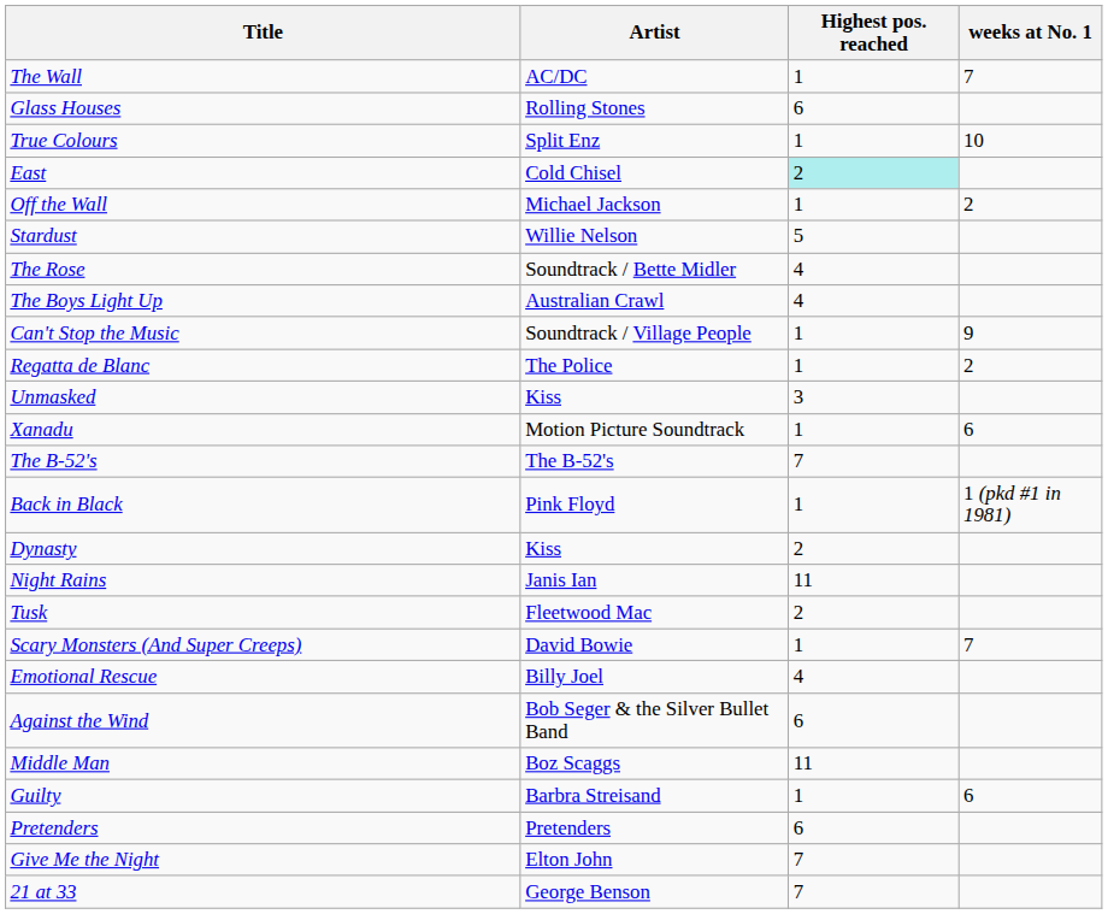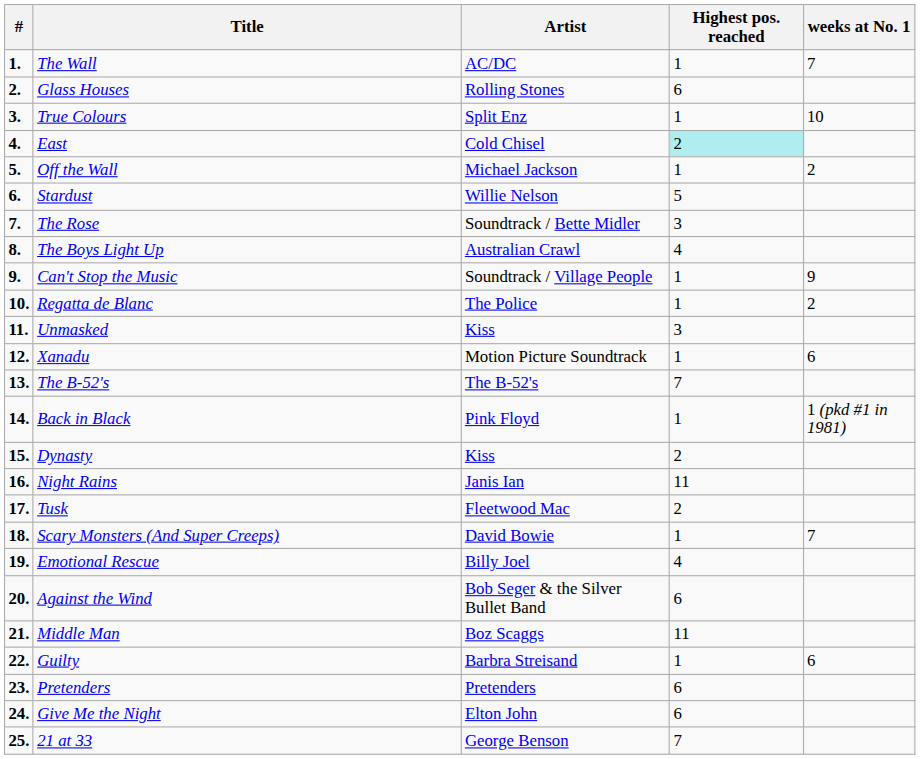 <table class="wikitable">
 <tr>
+<th>#</th>
 <th width="400">Title</th>
 <th>Artist</th>
 <th>Highest pos. reached</th>
 <th>weeks at No. 1</th>
 </tr>
 <tr>
+<td><strong>1.</strong></td>
 <td><em><a href='#'>The Wall</a></em></td>
 <td><a href='#'>AC/DC</a></td>
 <td>1</td>
 <td>7</td>
 </tr>
 <tr>
+<td><strong>2.</strong></td>
 <td><em><a href='#'>Glass Houses</a></em></td>
 <td><a href='#'>Rolling Stones</a></td>
 <td>6</td>
 <td></td>
 </tr>
 <tr>
+<td><strong>3.</strong></td>
 <td><em><a href='#'>True Colours</a></em></td>
 <td><a href='#'>Split Enz</a></td>
 <td>1</td>
 <td>10</td>
 </tr>
 <tr>
+<td><strong>4.</strong></td>
 <td><em><a href='#'>East</a></em></td>
 <td><a href='#'>Cold Chisel</a></td>
 <td style="background: paleturquoise;">2</td>
 <td></td>
 </tr>
 <tr>
+<td><strong>5.</strong></td>
 <td><em><a href='#'>Off the Wall</a></em></td>
 <td><a href='#'>Michael Jackson</a></td>
 <td>1</td>
 <td>2</td>
 </tr>
 <tr>
+<td><strong>6.</strong></td>
 <td><em><a href='#'>Stardust</a></em></td>
 <td><a href='#'>Willie Nelson</a></td>
 <td>5</td>
 <td></td>
 </tr>
 <tr>
+<td><strong>7.</strong></td>
 <td><em><a href='#'>The Rose</a></em></td>
 <td>Soundtrack / <a href='#'>Bette Midler</a></td>
-<td>4</td>
+<td>3</td>
 <td></td>
 </tr>
 <tr>
+<td><strong>8.</strong></td>
 <td><em><a href='#'>The Boys Light Up</a></em></td>
 <td><a href='#'>Australian Crawl</a></td>
 <td>4</td>
 <td></td>
 </tr>
 <tr>
+<td><strong>9.</strong></td>
 <td><em><a href='#'>Can't Stop the Music</a></em></td>
 <td>Soundtrack / <a href='#'>Village People</a></td>
 <td>1</td>
 <td>9</td>
 </tr>
 <tr>
+<td><strong>10.</strong></td>
 <td><em><a href='#'>Regatta de Blanc</a></em></td>
 <td><a href='#'>The Police</a></td>
 <td>1</td>
 <td>2</td>
 </tr>
 <tr>
+<td><strong>11.</strong></td>
 <td><em><a href='#'>Unmasked</a></em></td>
 <td><a href='#'>Kiss</a></td>
 <td>3</td>
 <td></td>
 </tr>
 <tr>
+<td><strong>12.</strong></td>
 <td><em><a href='#'>Xanadu</a></em></td>
 <td>Motion Picture Soundtrack</td>
 <td>1</td>
 <td>6</td>
 </tr>
 <tr>
+<td><strong>13.</strong></td>
 <td><em><a href='#'>The B-52's</a></em></td>
 <td><a href='#'>The B-52's</a></td>
 <td>7</td>
 <td></td>
 </tr>
 <tr>
+<td><strong>14.</strong></td>
 <td><em><a href='#'>Back in Black</a></em></td>
 <td><a href='#'>Pink Floyd</a></td>
 <td>1</td>
 <td>1 <em>(pkd #1 in 1981)</em></td>
 </tr>
 <tr>
+<td><strong>15.</strong></td>
 <td><em><a href='#'>Dynasty</a></em></td>
 <td><a href='#'>Kiss</a></td>
 <td>2</td>
 <td></td>
 </tr>
 <tr>
+<td><strong>16.</strong></td>
 <td><em><a href='#'>Night Rains</a></em></td>
 <td><a href='#'>Janis Ian</a></td>
 <td>11</td>
 <td></td>
 </tr>
 <tr>
+<td><strong>17.</strong></td>
 <td><em><a href='#'>Tusk</a></em></td>
 <td><a href='#'>Fleetwood Mac</a></td>
 <td>2</td>
 <td></td>
 </tr>
 <tr>
+<td><strong>18.</strong></td>
 <td><em><a href='#'>Scary Monsters (And Super Creeps)</a></em></td>
 <td><a href='#'>David Bowie</a></td>
 <td>1</td>
 <td>7</td>
 </tr>
 <tr>
+<td><strong>19.</strong></td>
 <td><em><a href='#'>Emotional Rescue</a></em></td>
 <td><a href='#'>Billy Joel</a></td>
 <td>4</td>
 <td></td>
 </tr>
 <tr>
+<td><strong>20.</strong></td>
 <td><em><a href='#'>Against the Wind</a></em></td>
 <td><a href='#'>Bob Seger</a> & the Silver Bullet Band</td>
 <td>6</td>
 <td></td>
 </tr>
 <tr>
+<td><strong>21.</strong></td>
 <td><em><a href='#'>Middle Man</a></em></td>
 <td><a href='#'>Boz Scaggs</a></td>
 <td>11</td>
 <td></td>
 </tr>
 <tr>
+<td><strong>22.</strong></td>
 <td><em><a href='#'>Guilty</a></em></td>
 <td><a href='#'>Barbra Streisand</a></td>
 <td>1</td>
 <td>6</td>
 </tr>
 <tr>
+<td><strong>23.</strong></td>
 <td><em><a href='#'>Pretenders</a></em></td>
 <td><a href='#'>Pretenders</a></td>
 <td>6</td>
 <td></td>
 </tr>
 <tr>
+<td><strong>24.</strong></td>
 <td><em><a href='#'>Give Me the Night</a></em></td>
 <td><a href='#'>Elton John</a></td>
-<td>7</td>
+<td>6</td>
 <td></td>
 </tr>
 <tr>
+<td><strong>25.</strong></td>
 <td><em><a href='#'>21 at 33</a></em></td>
 <td><a href='#'>George Benson</a></td>
 <td>7</td>
 <td></td>
 </tr>
 </table>
